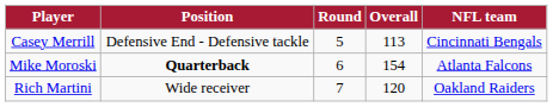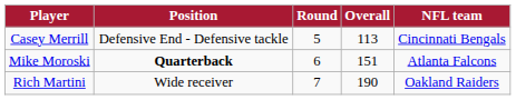 <table class="wikitable" width="65%">
 <tr align="center"  style="background:#A81933;color:#FFFFFF;">
 <td><strong>Player</strong></td>
 <td><strong>Position</strong></td>
 <td><strong>Round</strong></td>
 <td><strong>Overall</strong></td>
 <td><strong>NFL team</strong></td>
 </tr>
 <tr align="center" bgcolor="">
 <td><a href='#'>Casey Merrill</a></td>
 <td>Defensive End - Defensive tackle</td>
 <td>5</td>
 <td>113</td>
 <td><a href='#'>Cincinnati Bengals</a></td>
 </tr>
 <tr align="center" bgcolor="">
 <td><a href='#'>Mike Moroski</a></td>
 <td><strong>Quarterback</strong></td>
 <td>6</td>
-<td>154</td>
+<td>151</td>
 <td><a href='#'>Atlanta Falcons</a></td>
 </tr>
 <tr align="center" bgcolor="">
 <td><a href='#'>Rich Martini</a></td>
 <td>Wide receiver</td>
 <td>7</td>
-<td>120</td>
+<td>190</td>
 <td><a href='#'>Oakland Raiders</a></td>
 </tr>
 </table>
